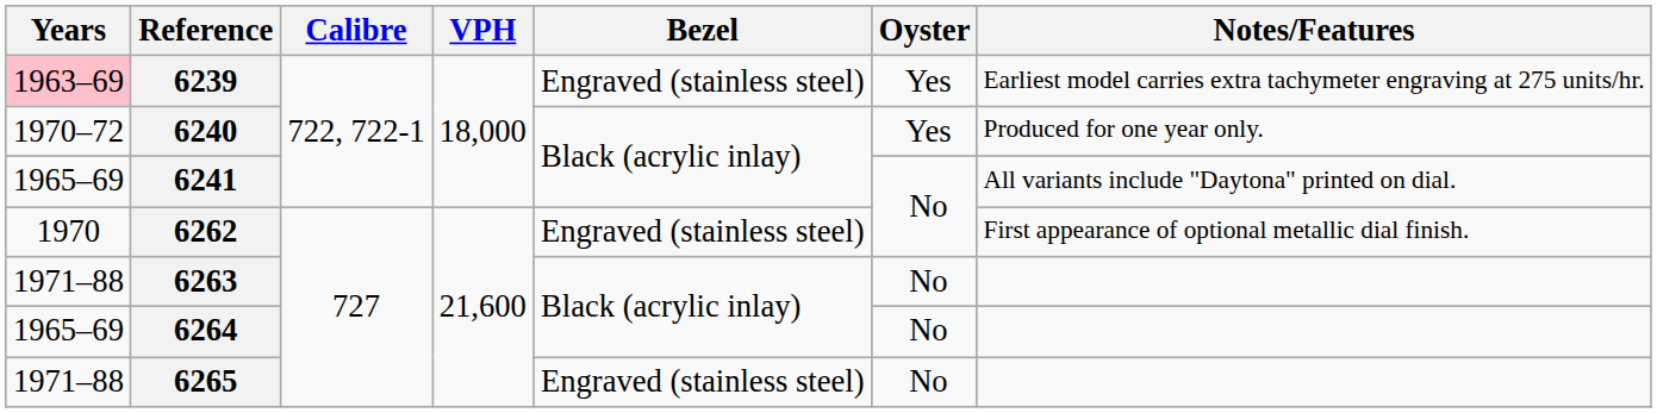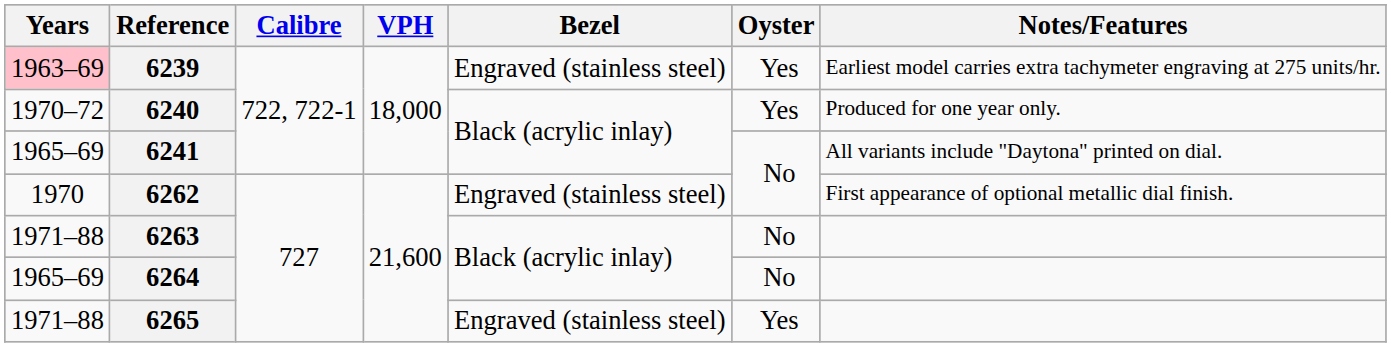 <table class="wikitable sortable" style="text-align:center;">
 <tr>
 <th>Years</th>
 <th>Reference</th>
 <th><a href='#'>Calibre</a></th>
 <th><a href='#'>VPH</a></th>
 <th>Bezel</th>
 <th>Oyster</th>
 <th class="unsortable">Notes/Features</th>
 </tr>
 <tr>
 <td style="background: pink;">1963–69</td>
 <th>6239</th>
 <td rowspan=3>722, 722-1</td>
 <td rowspan=3>18,000</td>
 <td style="text-align:left;">Engraved (stainless steel)</td>
 <td> Yes</td>
 <td style="text-align:left;font-size:80%;">Earliest model carries extra tachymeter engraving at 275 units/hr.</td>
 </tr>
 <tr>
 <td>1970–72</td>
 <th>6240</th>
 <td rowspan=2 style="text-align:left;">Black (acrylic inlay)</td>
 <td> Yes</td>
 <td style="text-align:left;font-size:80%;">Produced for one year only.</td>
 </tr>
 <tr>
 <td>1965–69</td>
 <th>6241</th>
 <td rowspan=2> No</td>
 <td style="text-align:left;font-size:80%;">All variants include "Daytona" printed on dial.</td>
 </tr>
 <tr>
 <td>1970</td>
 <th>6262</th>
 <td rowspan=4>727</td>
 <td rowspan=4>21,600</td>
 <td style="text-align:left;">Engraved (stainless steel)</td>
 <td style="text-align:left;font-size:80%;">First appearance of optional metallic dial finish.</td>
 </tr>
 <tr>
 <td>1971–88</td>
 <th>6263</th>
 <td rowspan=2 style="text-align:left;">Black (acrylic inlay)</td>
 <td> No</td>
 <td style="text-align:left;font-size:80%;"></td>
 </tr>
 <tr>
 <td>1965–69</td>
 <th>6264</th>
 <td> No</td>
 <td style="text-align:left;font-size:80%;"></td>
 </tr>
 <tr>
 <td>1971–88</td>
 <th>6265</th>
 <td style="text-align:left;">Engraved (stainless steel)</td>
-<td> No</td>
+<td> Yes</td>
 <td style="text-align:left;font-size:80%;"></td>
 </tr>
 </table>
